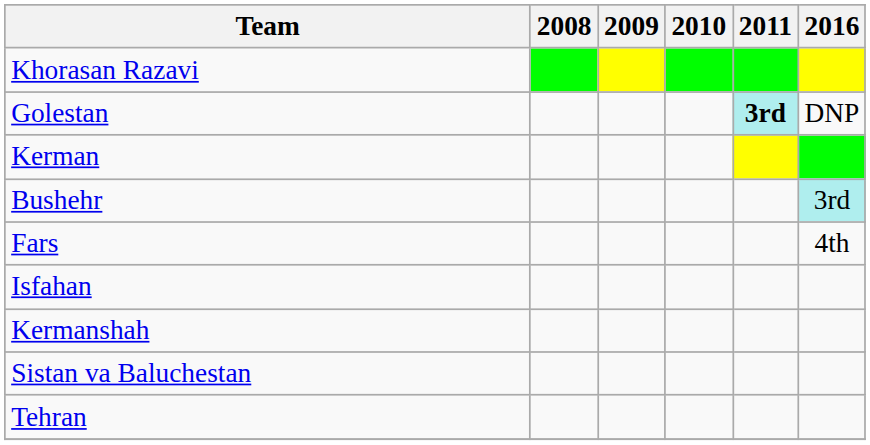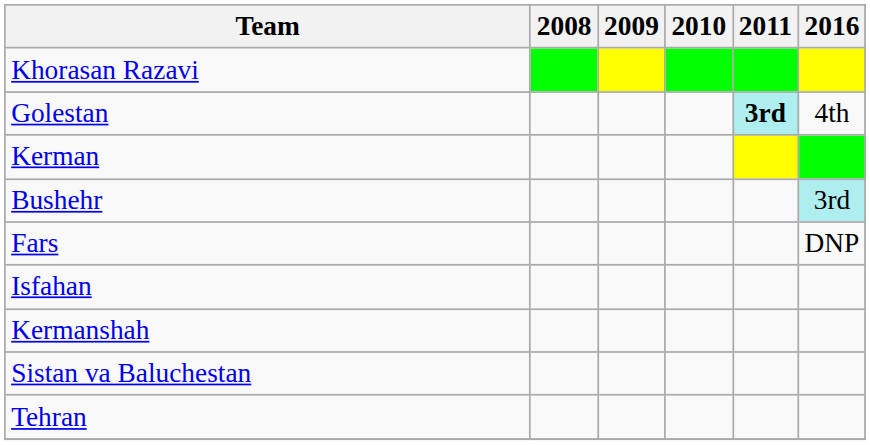 <table class="wikitable sortable" style="text-align: center;">
 <tr>
 <th style="width:300px;">Team</th>
 <th>2008</th>
 <th>2009</th>
 <th>2010</th>
 <th>2011</th>
 <th>2016</th>
 </tr>
 <tr>
 <td style="text-align:left;"><a href='#'>Khorasan Razavi</a></td>
 <td style="background:lime;"></td>
 <td style="background:yellow;"></td>
 <td style="background:lime;"></td>
 <td style="background:lime;"></td>
 <td style="background:yellow;"></td>
 </tr>
 <tr>
 <td style="text-align:left;"><a href='#'>Golestan</a></td>
 <td style="background:White,"></td>
 <td style="background:White,"></td>
 <td style="background:White,"></td>
 <td style="background:#afeeee;"><strong>3rd</strong></td>
-<td style="background:White,">DNP</td>
+<td style="background:White,">4th</td>
 </tr>
 <tr>
 <td style="text-align:left;"><a href='#'>Kerman</a></td>
 <td style="background:White,"></td>
 <td style="background:White,"></td>
 <td style="background:White,"></td>
 <td style="background:yellow;"></td>
 <td style="background:lime;"></td>
 </tr>
 <tr>
 <td style="text-align:left;"><a href='#'>Bushehr</a></td>
 <td style="background:White,"></td>
 <td style="background:White,"></td>
 <td style="background:White,"></td>
 <td style="background:White,"></td>
 <td style="background:#afeeee;">3rd</td>
 </tr>
 <tr>
 <td style="text-align:left;"><a href='#'>Fars</a></td>
 <td style="background:White,"></td>
 <td style="background:White,"></td>
 <td style="background:White,"></td>
 <td style="background:White,"></td>
-<td style="background:White,">4th</td>
+<td style="background:White,">DNP</td>
 </tr>
 <tr>
 <td style="text-align:left;"><a href='#'>Isfahan</a></td>
 <td style="background:White,"></td>
 <td style="background:White,"></td>
 <td style="background:White,"></td>
 <td style="background:White,"></td>
 <td style="background:White,"></td>
 </tr>
 <tr>
 <td style="text-align:left;"><a href='#'>Kermanshah</a></td>
 <td style="background:White,"></td>
 <td style="background:White,"></td>
 <td style="background:White,"></td>
 <td style="background:White,"></td>
 <td style="background:White,"></td>
 </tr>
 <tr>
 <td style="text-align:left;"><a href='#'>Sistan va Baluchestan</a></td>
 <td style="background:White,"></td>
 <td style="background:White,"></td>
 <td style="background:White,"></td>
 <td style="background:White,"></td>
 <td style="background:White,"></td>
 </tr>
 <tr>
 <td style="text-align:left;"><a href='#'>Tehran</a></td>
 <td style="background:White,"></td>
 <td style="background:White,"></td>
 <td style="background:White,"></td>
 <td style="background:White,"></td>
 <td style="background:White,"></td>
 </tr>
 <tr>
 </tr>
 </table>
